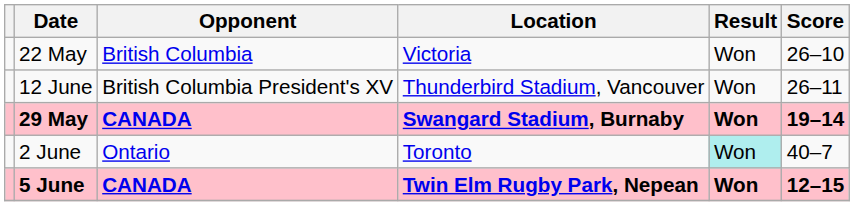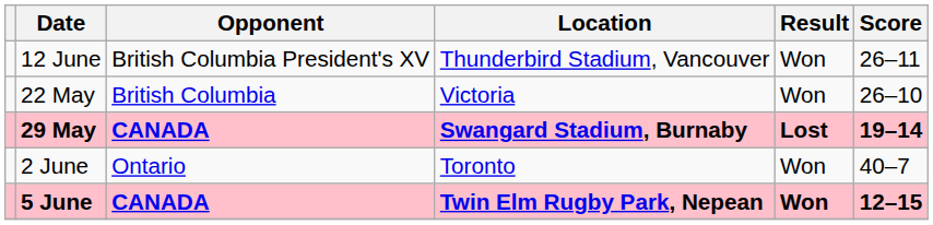 <table class="wikitable" style="font-size: 95%;">
 <tr>
 <th></th>
 <th>Date</th>
 <th>Opponent</th>
 <th>Location</th>
 <th>Result</th>
 <th>Score</th>
 </tr>
 <tr>
 <td></td>
+<td>12 June</td>
+<td>British Columbia President's XV</td>
+<td><a href='#'>Thunderbird Stadium</a>, Vancouver</td>
+<td>Won</td>
+<td>26–11</td>
+</tr>
+<tr>
+<td></td>
 <td>22 May</td>
 <td><a href='#'>British Columbia</a></td>
 <td><a href='#'>Victoria</a></td>
 <td>Won</td>
 <td>26–10</td>
 </tr>
-<tr>
-<td></td>
-<td>12 June</td>
-<td>British Columbia President's XV</td>
-<td><a href='#'>Thunderbird Stadium</a>, Vancouver</td>
-<td>Won</td>
-<td>26–11</td>
-</tr>
 <tr bgcolor=Pink>
 <td></td>
 <td><strong>29 May</strong></td>
 <td><strong><a href='#'>CANADA</a></strong></td>
 <td><strong><a href='#'>Swangard Stadium</a>, Burnaby</strong></td>
-<td><strong>Won</strong></td>
+<td><strong>Lost</strong></td>
 <td><strong>19–14</strong></td>
 </tr>
 <tr>
 <td></td>
 <td>2 June</td>
 <td><a href='#'>Ontario</a></td>
 <td><a href='#'>Toronto</a></td>
-<td style="background: paleturquoise;">Won</td>
+<td>Won</td>
 <td>40–7</td>
 </tr>
 <tr bgcolor=Pink>
 <td></td>
 <td><strong>5 June</strong></td>
 <td><strong><a href='#'>CANADA</a></strong></td>
 <td><strong><a href='#'>Twin Elm Rugby Park</a>, Nepean</strong></td>
 <td><strong>Won</strong></td>
 <td><strong>12–15</strong></td>
 </tr>
 <tr>
 </tr>
 </table>
